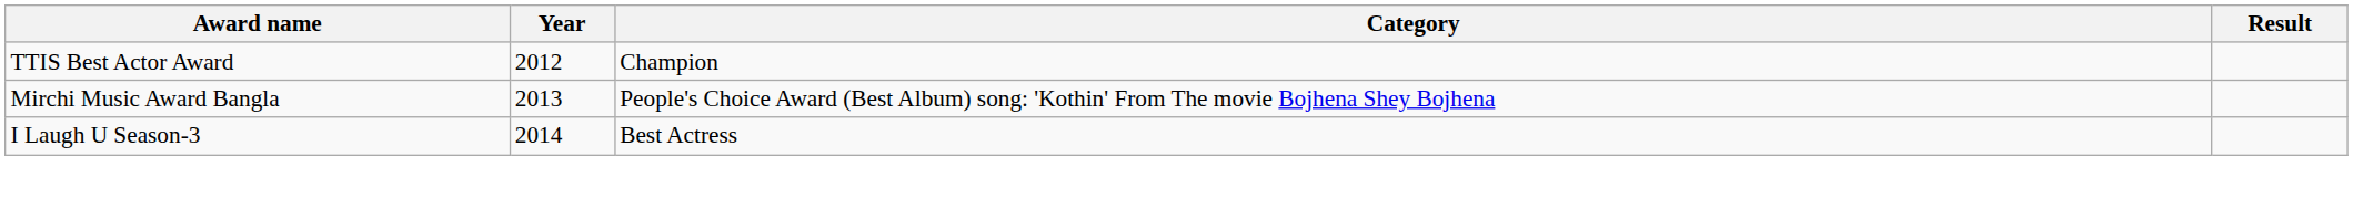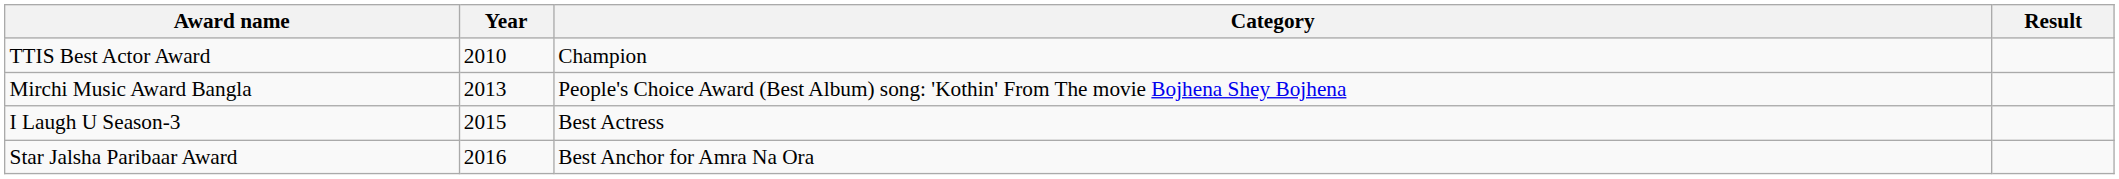 <table class="wikitable sortable" style="width:80%;">
 <tr>
 <th>Award name</th>
 <th>Year</th>
 <th>Category</th>
 <th>Result</th>
 </tr>
 <tr>
 <td>TTIS Best Actor Award</td>
-<td>2012</td>
+<td>2010</td>
 <td>Champion</td>
 <td></td>
 </tr>
 <tr>
 <td>Mirchi Music Award Bangla</td>
 <td>2013</td>
 <td>People's Choice Award (Best Album) song: 'Kothin' From The movie <a href='#'>Bojhena Shey Bojhena</a></td>
 <td></td>
 </tr>
 <tr>
 <td>I Laugh U Season-3</td>
-<td>2014</td>
+<td>2015</td>
 <td>Best Actress</td>
 <td></td>
 </tr>
+<tr>
+<td>Star Jalsha Paribaar Award</td>
+<td>2016</td>
+<td>Best Anchor for Amra Na Ora</td>
+<td></td>
+</tr>
 </table>
